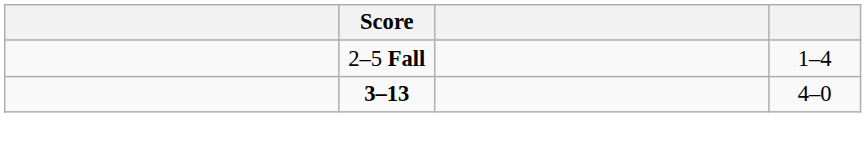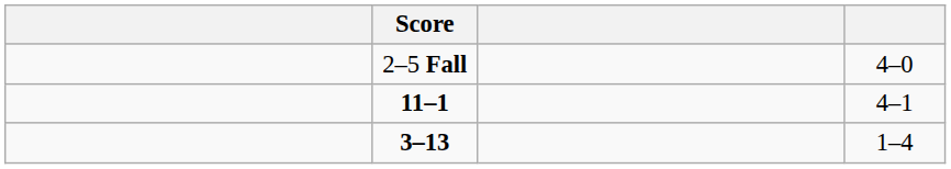 <table class="wikitable" style="text-align: center; ">
 <tr>
 <th align="right" width="270"></th>
 <th width="65">Score</th>
 <th align="left" width="270"></th>
 <th width="65"></th>
 </tr>
 <tr>
 <td align="left"><strong></strong></td>
 <td>2–5 <strong>Fall</strong></td>
 <td align="left"></td>
-<td>1–4 <strong></strong></td>
+<td>4–0 <strong></strong></td>
+</tr>
+<tr>
+<td align="left"><strong></strong></td>
+<td><strong>11–1</strong></td>
+<td align="left"></td>
+<td>4–1 <strong></strong></td>
 </tr>
 <tr>
 <td align="left"></td>
 <td><strong>3–13</strong></td>
 <td align="left"><strong></strong></td>
-<td>4–0 <strong></strong></td>
+<td>1–4 <strong></strong></td>
 </tr>
 </table>
